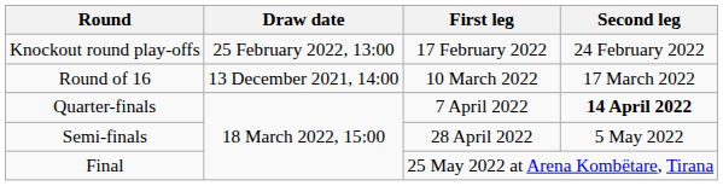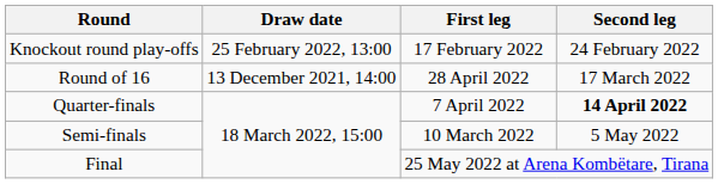 <table class="wikitable" style="text-align:center">
 <tr>
 <th>Round</th>
 <th>Draw date</th>
 <th>First leg</th>
 <th>Second leg</th>
 </tr>
 <tr>
 <td>Knockout round play-offs</td>
 <td>25 February 2022, 13:00</td>
 <td>17 February 2022</td>
 <td>24 February 2022</td>
 </tr>
 <tr>
 <td>Round of 16</td>
 <td>13 December 2021, 14:00</td>
-<td>10 March 2022</td>
+<td>28 April 2022</td>
 <td>17 March 2022</td>
 </tr>
 <tr>
 <td>Quarter-finals</td>
 <td rowspan="3">18 March 2022, 15:00</td>
 <td>7 April 2022</td>
 <td><strong>14 April 2022</strong></td>
 </tr>
 <tr>
 <td>Semi-finals</td>
-<td>28 April 2022</td>
+<td>10 March 2022</td>
 <td>5 May 2022</td>
 </tr>
 <tr>
 <td>Final</td>
 <td colspan="2">25 May 2022 at <a href='#'>Arena Kombëtare</a>, <a href='#'>Tirana</a></td>
 </tr>
 </table>
